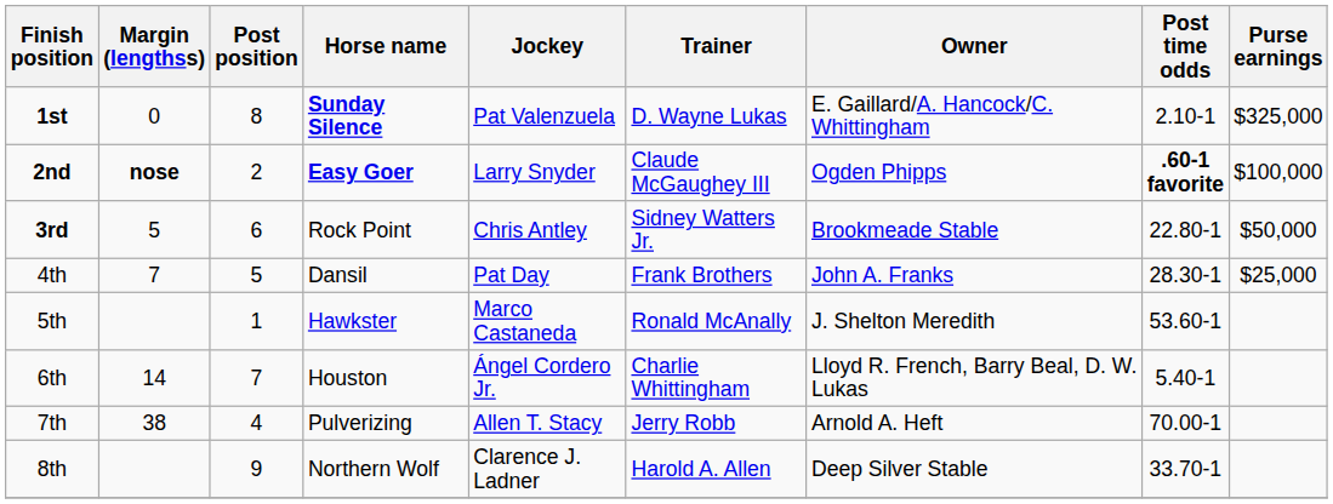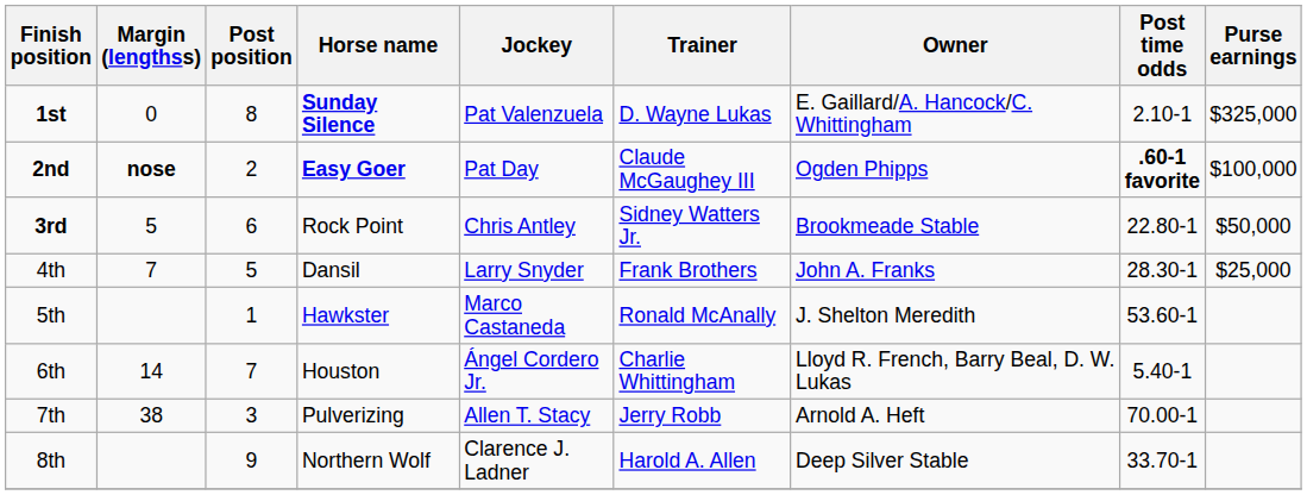 <table class="wikitable sortable" | border="2" cellpadding="1" style="border-collapse: collapse; font-size:90%">
 <tr>
 <th width="35px">Finish <br> position</th>
 <th width="35px">Margin<br> <span>(<a href='#'>lengths</a>s)</span></th>
 <th width="40px">Post <br> position</th>
 <th width="105px">Horse name</th>
 <th width="100px">Jockey</th>
 <th width="115px">Trainer</th>
 <th width="220px">Owner</th>
 <th width="50px">Post time <br> odds</th>
 <th width="40px">Purse <br> earnings</th>
 </tr>
 <tr>
 <td align=center><strong>1<span>st</span></strong></td>
 <td align=center>0</td>
 <td align=center>8</td>
 <td><strong><a href='#'>Sunday Silence</a></strong></td>
 <td><a href='#'>Pat Valenzuela</a></td>
 <td><a href='#'>D. Wayne Lukas</a></td>
 <td>E. Gaillard/<a href='#'>A. Hancock</a>/<a href='#'>C. Whittingham</a></td>
 <td align=center>2.10-1</td>
 <td align=center>$325,000</td>
 </tr>
 <tr>
 <td align=center><strong>2<span>nd</span></strong></td>
 <td align=center><strong><span>nose</span></strong></td>
 <td align=center>2</td>
 <td><strong><a href='#'>Easy Goer</a></strong></td>
-<td><a href='#'>Larry Snyder</a></td>
+<td><a href='#'>Pat Day</a></td>
 <td><a href='#'>Claude McGaughey III</a></td>
 <td><a href='#'>Ogden Phipps</a></td>
 <td align=center><strong>.60-1</strong><br> <strong><span>favorite</span></strong></td>
 <td align=center>$100,000</td>
 </tr>
 <tr>
 <td align=center><strong>3<span>rd</span></strong></td>
 <td align=center>5</td>
 <td align=center>6</td>
 <td>Rock Point</td>
 <td><a href='#'>Chris Antley</a></td>
 <td><a href='#'>Sidney Watters Jr.</a></td>
 <td><a href='#'>Brookmeade Stable</a></td>
 <td align=center>22.80-1</td>
 <td align=center>$50,000</td>
 </tr>
 <tr>
 <td align=center>4<span>th</span></td>
 <td align=center>7</td>
 <td align=center>5</td>
 <td>Dansil</td>
-<td><a href='#'>Pat Day</a></td>
+<td><a href='#'>Larry Snyder</a></td>
 <td><a href='#'>Frank Brothers</a></td>
 <td><a href='#'>John A. Franks</a></td>
 <td align=center>28.30-1</td>
 <td align=center>$25,000</td>
 </tr>
 <tr>
 <td align=center>5<span>th</span></td>
 <td align=center></td>
 <td align=center>1</td>
 <td><a href='#'>Hawkster</a></td>
 <td><a href='#'>Marco Castaneda</a></td>
 <td><a href='#'>Ronald McAnally</a></td>
 <td>J. Shelton Meredith</td>
 <td align=center>53.60-1</td>
 <td align=center></td>
 </tr>
 <tr>
 <td align=center>6<span>th</span></td>
 <td align=center>14</td>
 <td align=center>7</td>
 <td>Houston</td>
 <td><a href='#'>Ángel Cordero Jr.</a></td>
 <td><a href='#'>Charlie Whittingham</a></td>
 <td>Lloyd R. French, Barry Beal, D. W. Lukas</td>
 <td align=center>5.40-1</td>
 <td></td>
 </tr>
 <tr>
 <td align=center>7<span>th</span></td>
 <td align=center>38</td>
-<td align=center>4</td>
+<td align=center>3</td>
 <td>Pulverizing</td>
 <td><a href='#'>Allen T. Stacy</a></td>
 <td><a href='#'>Jerry Robb</a></td>
 <td>Arnold A. Heft</td>
 <td align=center>70.00-1</td>
 <td></td>
 </tr>
 <tr>
 <td align=center>8<span>th</span></td>
 <td align=center></td>
 <td align=center>9</td>
 <td>Northern Wolf</td>
 <td>Clarence J. Ladner</td>
 <td><a href='#'>Harold A. Allen</a></td>
 <td>Deep Silver Stable</td>
 <td align=center>33.70-1</td>
 <td></td>
 </tr>
 <tr>
 </tr>
 </table>
